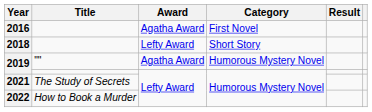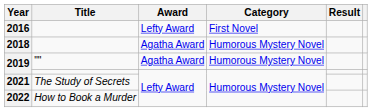 <table class="wikitable sortable mw-collapsible">
 <tr>
 <th>Year</th>
 <th>Title</th>
 <th>Award</th>
 <th>Category</th>
 <th>Result</th>
 <th></th>
 </tr>
 <tr>
 <th>2016</th>
 <td><em></em></td>
-<td><a href='#'>Agatha Award</a></td>
+<td><a href='#'>Lefty Award</a></td>
 <td><a href='#'>First Novel</a></td>
 <td></td>
 <td></td>
 </tr>
 <tr>
 <th>2018</th>
 <td><em></em></td>
-<td><a href='#'>Lefty Award</a></td>
-<td><a href='#'>Short Story</a></td>
+<td><a href='#'>Agatha Award</a></td>
+<td><a href='#'>Humorous Mystery Novel</a></td>
 <td></td>
 <td></td>
 </tr>
 <tr>
 <th rowspan="2">2019</th>
 <td>""</td>
 <td><a href='#'>Agatha Award</a></td>
 <td><a href='#'>Humorous Mystery Novel</a></td>
 <td></td>
 <td></td>
 </tr>
 <tr>
 <td><em></em></td>
 <td rowspan="3"><a href='#'>Lefty Award</a></td>
 <td rowspan="3"><a href='#'>Humorous Mystery Novel</a></td>
 <td></td>
 <td></td>
 </tr>
 <tr>
 <th>2021</th>
 <td><em>The Study of Secrets</em></td>
 <td></td>
 <td></td>
 </tr>
 <tr>
 <th>2022</th>
 <td><em>How to Book a Murder</em></td>
 <td></td>
 <td></td>
 </tr>
 </table>
